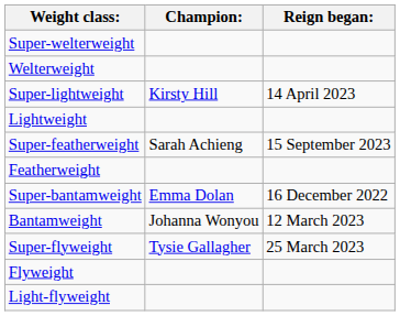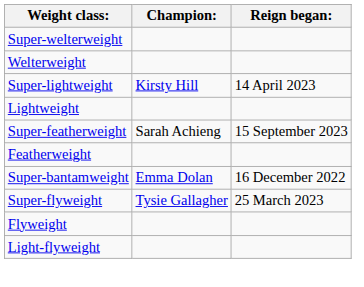 <table class="wikitable">
 <tr>
 <th>Weight class:</th>
 <th>Champion:</th>
 <th>Reign began:</th>
 </tr>
 <tr>
 <td><a href='#'>Super-welterweight</a></td>
 <td></td>
 <td></td>
 </tr>
 <tr>
 <td><a href='#'>Welterweight</a></td>
 <td></td>
 <td></td>
 </tr>
 <tr>
 <td><a href='#'>Super-lightweight</a></td>
 <td><a href='#'>Kirsty Hill</a></td>
 <td>14 April 2023</td>
 </tr>
 <tr>
 <td><a href='#'>Lightweight</a></td>
 <td></td>
 <td></td>
 </tr>
 <tr>
 <td><a href='#'>Super-featherweight</a></td>
 <td>Sarah Achieng</td>
 <td>15 September 2023</td>
 </tr>
 <tr>
 <td><a href='#'>Featherweight</a></td>
 <td></td>
 <td></td>
 </tr>
 <tr>
 <td><a href='#'>Super-bantamweight</a></td>
 <td><a href='#'>Emma Dolan</a></td>
 <td>16 December 2022</td>
 </tr>
 <tr>
-<td><a href='#'>Bantamweight</a></td>
-<td>Johanna Wonyou</td>
-<td>12 March 2023</td>
-</tr>
-<tr>
 <td><a href='#'>Super-flyweight</a></td>
 <td><a href='#'>Tysie Gallagher</a></td>
 <td>25 March 2023</td>
 </tr>
 <tr>
 <td><a href='#'>Flyweight</a></td>
 <td></td>
 <td></td>
 </tr>
 <tr>
 <td><a href='#'>Light-flyweight</a></td>
 <td></td>
 </tr>
 </table>
